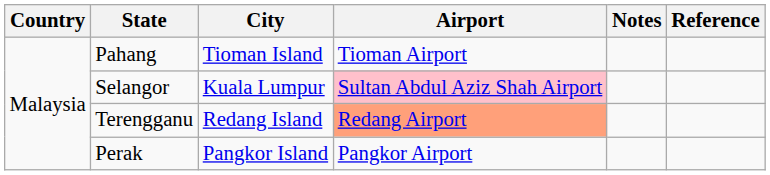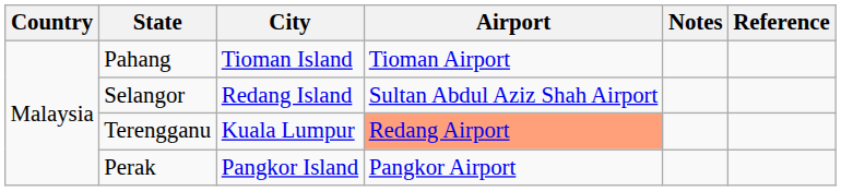 <table class="wikitable sortable">
 <tr>
 <th>Country</th>
 <th>State</th>
 <th>City</th>
 <th>Airport</th>
 <th>Notes</th>
 <th>Reference</th>
 </tr>
 <tr>
 <td rowspan="4">Malaysia</td>
 <td>Pahang</td>
 <td><a href='#'>Tioman Island</a></td>
 <td><a href='#'>Tioman Airport</a></td>
 <td></td>
 <td></td>
 </tr>
 <tr>
 <td>Selangor</td>
-<td><a href='#'>Kuala Lumpur</a></td>
-<td style="background: pink;"><a href='#'>Sultan Abdul Aziz Shah Airport</a></td>
+<td><a href='#'>Redang Island</a></td>
+<td><a href='#'>Sultan Abdul Aziz Shah Airport</a></td>
 <td></td>
 <td></td>
 </tr>
 <tr>
 <td>Terengganu</td>
-<td><a href='#'>Redang Island</a></td>
+<td><a href='#'>Kuala Lumpur</a></td>
 <td style="background: lightsalmon;"><a href='#'>Redang Airport</a></td>
 <td></td>
 <td></td>
 </tr>
 <tr>
 <td>Perak</td>
 <td><a href='#'>Pangkor Island</a></td>
 <td><a href='#'>Pangkor Airport</a></td>
 <td></td>
 <td></td>
 </tr>
 </table>
